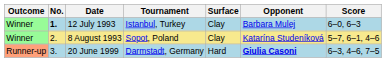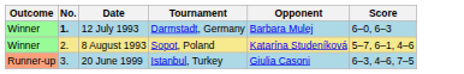 <table class="wikitable" style="font-size:85%">
 <tr>
 <th>Outcome</th>
 <th>No.</th>
 <th>Date</th>
 <th>Tournament</th>
-<th>Surface</th>
 <th>Opponent</th>
 <th>Score</th>
 </tr>
 <tr bgcolor="lightblue">
 <td bgcolor="98FB98">Winner</td>
 <td><strong>1.</strong></td>
 <td>12 July 1993</td>
-<td><a href='#'>Istanbul</a>, Turkey</td>
-<td>Clay</td>
+<td><a href='#'>Darmstadt</a>, Germany</td>
 <td> <a href='#'>Barbara Mulej</a></td>
 <td>6–0, 6–3</td>
 </tr>
 <tr bgcolor="#F7E98E">
 <td bgcolor="98FB98">Winner</td>
 <td>2.</td>
 <td>8 August 1993</td>
 <td><a href='#'>Sopot</a>, Poland</td>
-<td>Clay</td>
 <td> <a href='#'>Katarína Studeníková</a></td>
 <td>5–7, 6–1, 4–6</td>
 </tr>
 <tr bgcolor="lightblue">
 <td style="background:#ffa07a;">Runner-up</td>
 <td>3.</td>
 <td>20 June 1999</td>
-<td><a href='#'>Darmstadt</a>, Germany</td>
-<td>Hard</td>
-<td><strong> <a href='#'>Giulia Casoni</a></strong></td>
+<td><a href='#'>Istanbul</a>, Turkey</td>
+<td> <a href='#'>Giulia Casoni</a></td>
 <td>6–3, 4–6, 7–5</td>
 </tr>
 </table>
